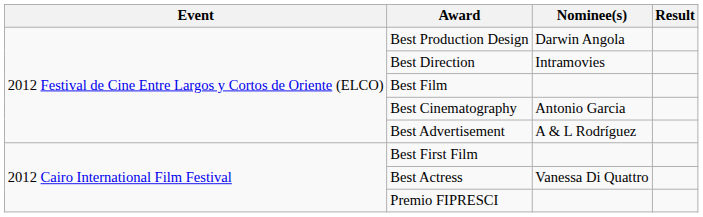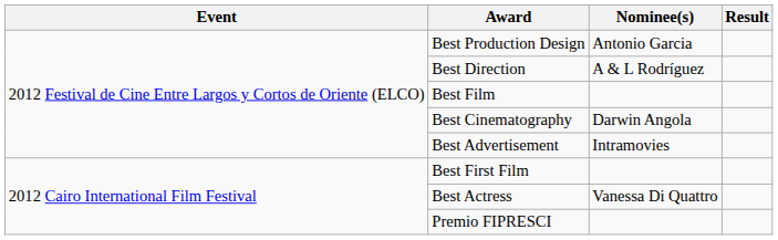 <table class="wikitable">
 <tr>
 <th>Event</th>
 <th>Award</th>
 <th>Nominee(s)</th>
 <th>Result</th>
 </tr>
 <tr>
 <td rowspan="5">2012 <a href='#'>Festival de Cine Entre Largos y Cortos de Oriente</a> (ELCO)</td>
 <td>Best Production Design</td>
-<td>Darwin Angola</td>
+<td>Antonio Garcia</td>
 <td></td>
 </tr>
 <tr>
 <td>Best Direction</td>
-<td>Intramovies</td>
+<td>A & L Rodríguez</td>
 <td></td>
 </tr>
 <tr>
 <td>Best Film</td>
 <td></td>
 <td></td>
 </tr>
 <tr>
 <td>Best Cinematography</td>
-<td>Antonio Garcia</td>
+<td>Darwin Angola</td>
 <td></td>
 </tr>
 <tr>
 <td>Best Advertisement</td>
-<td>A & L Rodríguez</td>
+<td>Intramovies</td>
 <td></td>
 </tr>
 <tr>
 <td rowspan="3">2012 <a href='#'>Cairo International Film Festival</a></td>
 <td>Best First Film</td>
 <td></td>
 <td></td>
 </tr>
 <tr>
 <td>Best Actress</td>
 <td>Vanessa Di Quattro</td>
 <td></td>
 </tr>
 <tr>
 <td>Premio FIPRESCI</td>
 <td></td>
 <td></td>
 </tr>
 </table>
